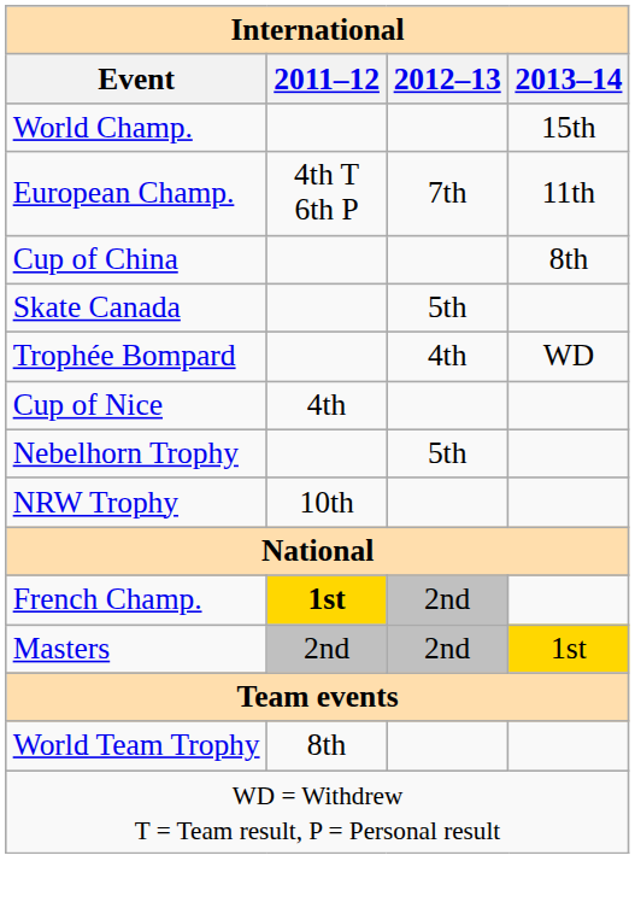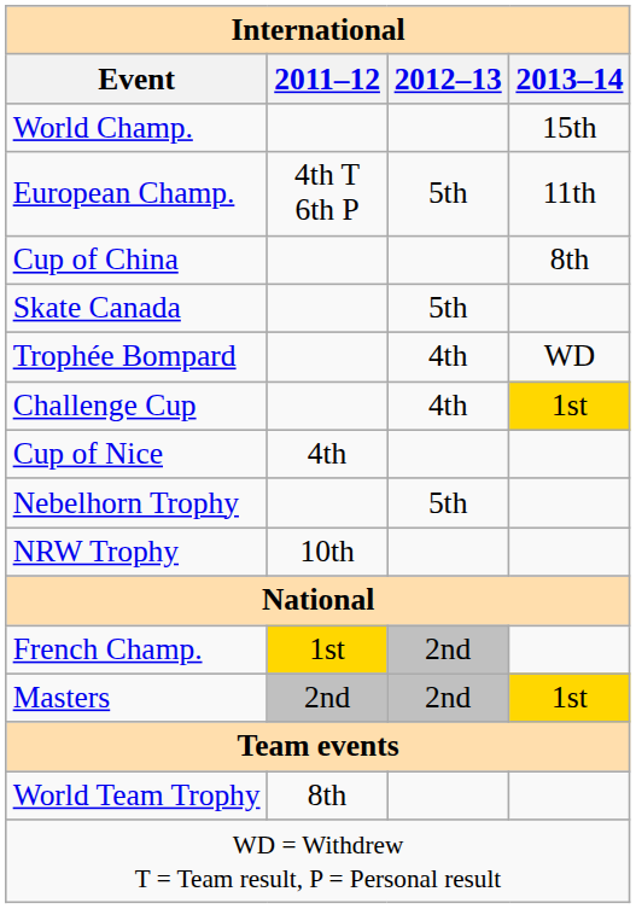 <table class="wikitable" style="text-align:center">
 <tr>
 <th style="background-color: #ffdead; " colspan=4 align=center>International</th>
 </tr>
 <tr>
 <th>Event</th>
 <th><a href='#'>2011–12</a></th>
 <th><a href='#'>2012–13</a></th>
 <th><a href='#'>2013–14</a></th>
 </tr>
 <tr>
 <td align=left><a href='#'>World Champ.</a></td>
 <td></td>
 <td></td>
 <td>15th</td>
 </tr>
 <tr>
 <td align=left><a href='#'>European Champ.</a></td>
 <td>4th T <br>6th P</td>
-<td>7th</td>
+<td>5th</td>
 <td>11th</td>
 </tr>
 <tr>
 <td align=left> <a href='#'>Cup of China</a></td>
 <td></td>
 <td></td>
 <td>8th</td>
 </tr>
 <tr>
 <td align=left> <a href='#'>Skate Canada</a></td>
 <td></td>
 <td>5th</td>
 <td></td>
 </tr>
 <tr>
 <td align=left> <a href='#'>Trophée Bompard</a></td>
 <td></td>
 <td>4th</td>
 <td>WD</td>
+</tr>
+<tr>
+<td align=left><a href='#'>Challenge Cup</a></td>
+<td></td>
+<td>4th</td>
+<td bgcolor=gold>1st</td>
 </tr>
 <tr>
 <td align=left><a href='#'>Cup of Nice</a></td>
 <td>4th</td>
 <td></td>
 <td></td>
 </tr>
 <tr>
 <td align=left><a href='#'>Nebelhorn Trophy</a></td>
 <td></td>
 <td>5th</td>
 <td></td>
 </tr>
 <tr>
 <td align=left><a href='#'>NRW Trophy</a></td>
 <td>10th</td>
 <td></td>
 <td></td>
 </tr>
 <tr>
 <th style="background-color: #ffdead; " colspan=4 align=center>National</th>
 </tr>
 <tr>
 <td align=left><a href='#'>French Champ.</a></td>
-<td bgcolor=gold><strong>1st</strong></td>
+<td bgcolor=gold>1st</td>
 <td bgcolor=silver>2nd</td>
 <td></td>
 </tr>
 <tr>
 <td align=left><a href='#'>Masters</a></td>
 <td bgcolor=silver>2nd</td>
 <td bgcolor=silver>2nd</td>
 <td bgcolor=gold>1st</td>
 </tr>
 <tr>
 <th style="background-color: #ffdead; " colspan=4 align=center>Team events</th>
 </tr>
 <tr>
 <td align=left><a href='#'>World Team Trophy</a></td>
 <td>8th</td>
 <td></td>
 <td></td>
 </tr>
 <tr>
 <td colspan=4 align=center><small> WD = Withdrew <br> T = Team result, P = Personal result </small></td>
 </tr>
 </table>
